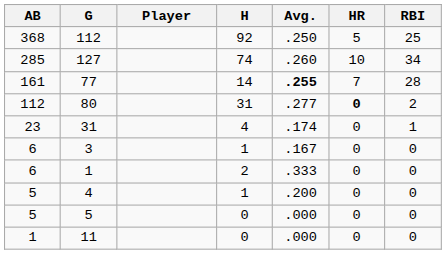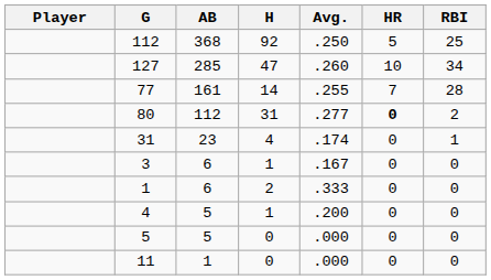 <table class="wikitable sortable">
 <tr>
+<th bgcolor="#DDDDFF" width="16%">Player</th>
+<th bgcolor="#DDDDFF" width="9%">G</th>
 <th bgcolor="#DDDDFF" width="9%">AB</th>
-<th bgcolor="#DDDDFF" width="9%">G</th>
-<th bgcolor="#DDDDFF" width="16%">Player</th>
 <th bgcolor="#DDDDFF" width="9%">H</th>
 <th bgcolor="#DDDDFF" width="9%">Avg.</th>
 <th bgcolor="#DDDDFF" width="9%">HR</th>
 <th bgcolor="#DDDDFF" width="9%">RBI</th>
 </tr>
 <tr align="center">
+<td></td>
+<td>112</td>
 <td>368</td>
-<td>112</td>
-<td></td>
 <td>92</td>
 <td>.250</td>
 <td>5</td>
 <td>25</td>
 </tr>
 <tr align="center">
+<td></td>
+<td>127</td>
 <td>285</td>
-<td>127</td>
-<td></td>
-<td>74</td>
+<td>47</td>
 <td>.260</td>
 <td>10</td>
 <td>34</td>
 </tr>
 <tr align="center">
+<td></td>
+<td>77</td>
 <td>161</td>
-<td>77</td>
-<td></td>
 <td>14</td>
-<td><strong>.255</strong></td>
+<td>.255</td>
 <td>7</td>
 <td>28</td>
 </tr>
 <tr align="center">
+<td></td>
+<td>80</td>
 <td>112</td>
-<td>80</td>
-<td></td>
 <td>31</td>
 <td>.277</td>
 <td><strong>0</strong></td>
 <td>2</td>
 </tr>
 <tr align="center">
+<td></td>
+<td>31</td>
 <td>23</td>
-<td>31</td>
-<td></td>
 <td>4</td>
 <td>.174</td>
 <td>0</td>
 <td>1</td>
 </tr>
 <tr align="center">
+<td></td>
+<td>3</td>
 <td>6</td>
-<td>3</td>
-<td></td>
 <td>1</td>
 <td>.167</td>
 <td>0</td>
 <td>0</td>
 </tr>
 <tr align="center">
+<td></td>
+<td>1</td>
 <td>6</td>
-<td>1</td>
-<td></td>
 <td>2</td>
 <td>.333</td>
 <td>0</td>
 <td>0</td>
 </tr>
 <tr align=center>
+<td></td>
+<td>4</td>
 <td>5</td>
-<td>4</td>
-<td></td>
 <td>1</td>
 <td>.200</td>
 <td>0</td>
 <td>0</td>
 </tr>
 <tr align="center">
+<td></td>
 <td>5</td>
 <td>5</td>
-<td></td>
 <td>0</td>
 <td>.000</td>
 <td>0</td>
 <td>0</td>
 </tr>
 <tr align="center">
+<td></td>
+<td>11</td>
 <td>1</td>
-<td>11</td>
-<td></td>
 <td>0</td>
 <td>.000</td>
 <td>0</td>
 <td>0</td>
 </tr>
 </table>
